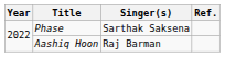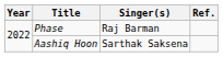 <table class="wikitable">
 <tr>
 <th>Year</th>
 <th>Title</th>
 <th>Singer(s)</th>
 <th>Ref.</th>
 </tr>
 <tr>
 <td rowspan="2">2022</td>
 <td><em>Phase</em></td>
-<td>Sarthak Saksena</td>
+<td>Raj Barman</td>
 <td></td>
 </tr>
 <tr>
 <td><em>Aashiq Hoon</em></td>
-<td>Raj Barman</td>
+<td>Sarthak Saksena</td>
 <td></td>
 </tr>
 </table>
